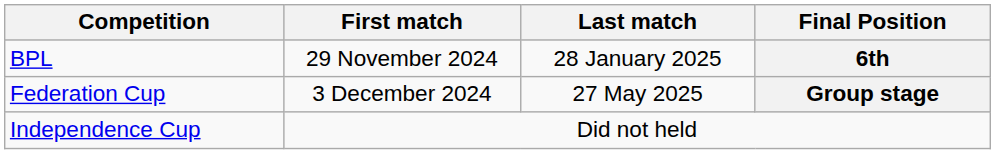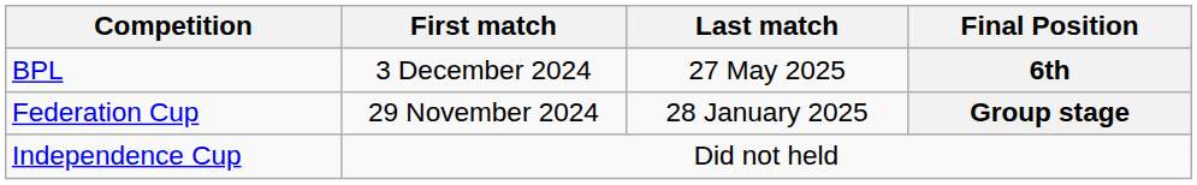 <table class="wikitable" style="text-align:center; width:700px; font-size="80%";">
 <tr>
 <th style="text-align:center; width:200px;">Competition</th>
 <th style="text-align:center; width:170px;">First match</th>
 <th style="text-align:center; width:170px;">Last match</th>
 <th style="text-align:center; width:170px;">Final Position</th>
 </tr>
 <tr>
 <td style="text-align:left;"><a href='#'>BPL</a></td>
-<td>29 November 2024</td>
-<td>28 January 2025</td>
+<td>3 December 2024</td>
+<td>27 May 2025</td>
 <th>6th</th>
 </tr>
 <tr>
 <td style="text-align:left;"><a href='#'>Federation Cup</a></td>
-<td>3 December 2024</td>
-<td>27 May 2025</td>
+<td>29 November 2024</td>
+<td>28 January 2025</td>
 <th>Group stage</th>
 </tr>
 <tr>
 <td style="text-align:left;"><a href='#'>Independence Cup</a></td>
 <td colspan=8>Did not held</td>
 </tr>
 </table>
